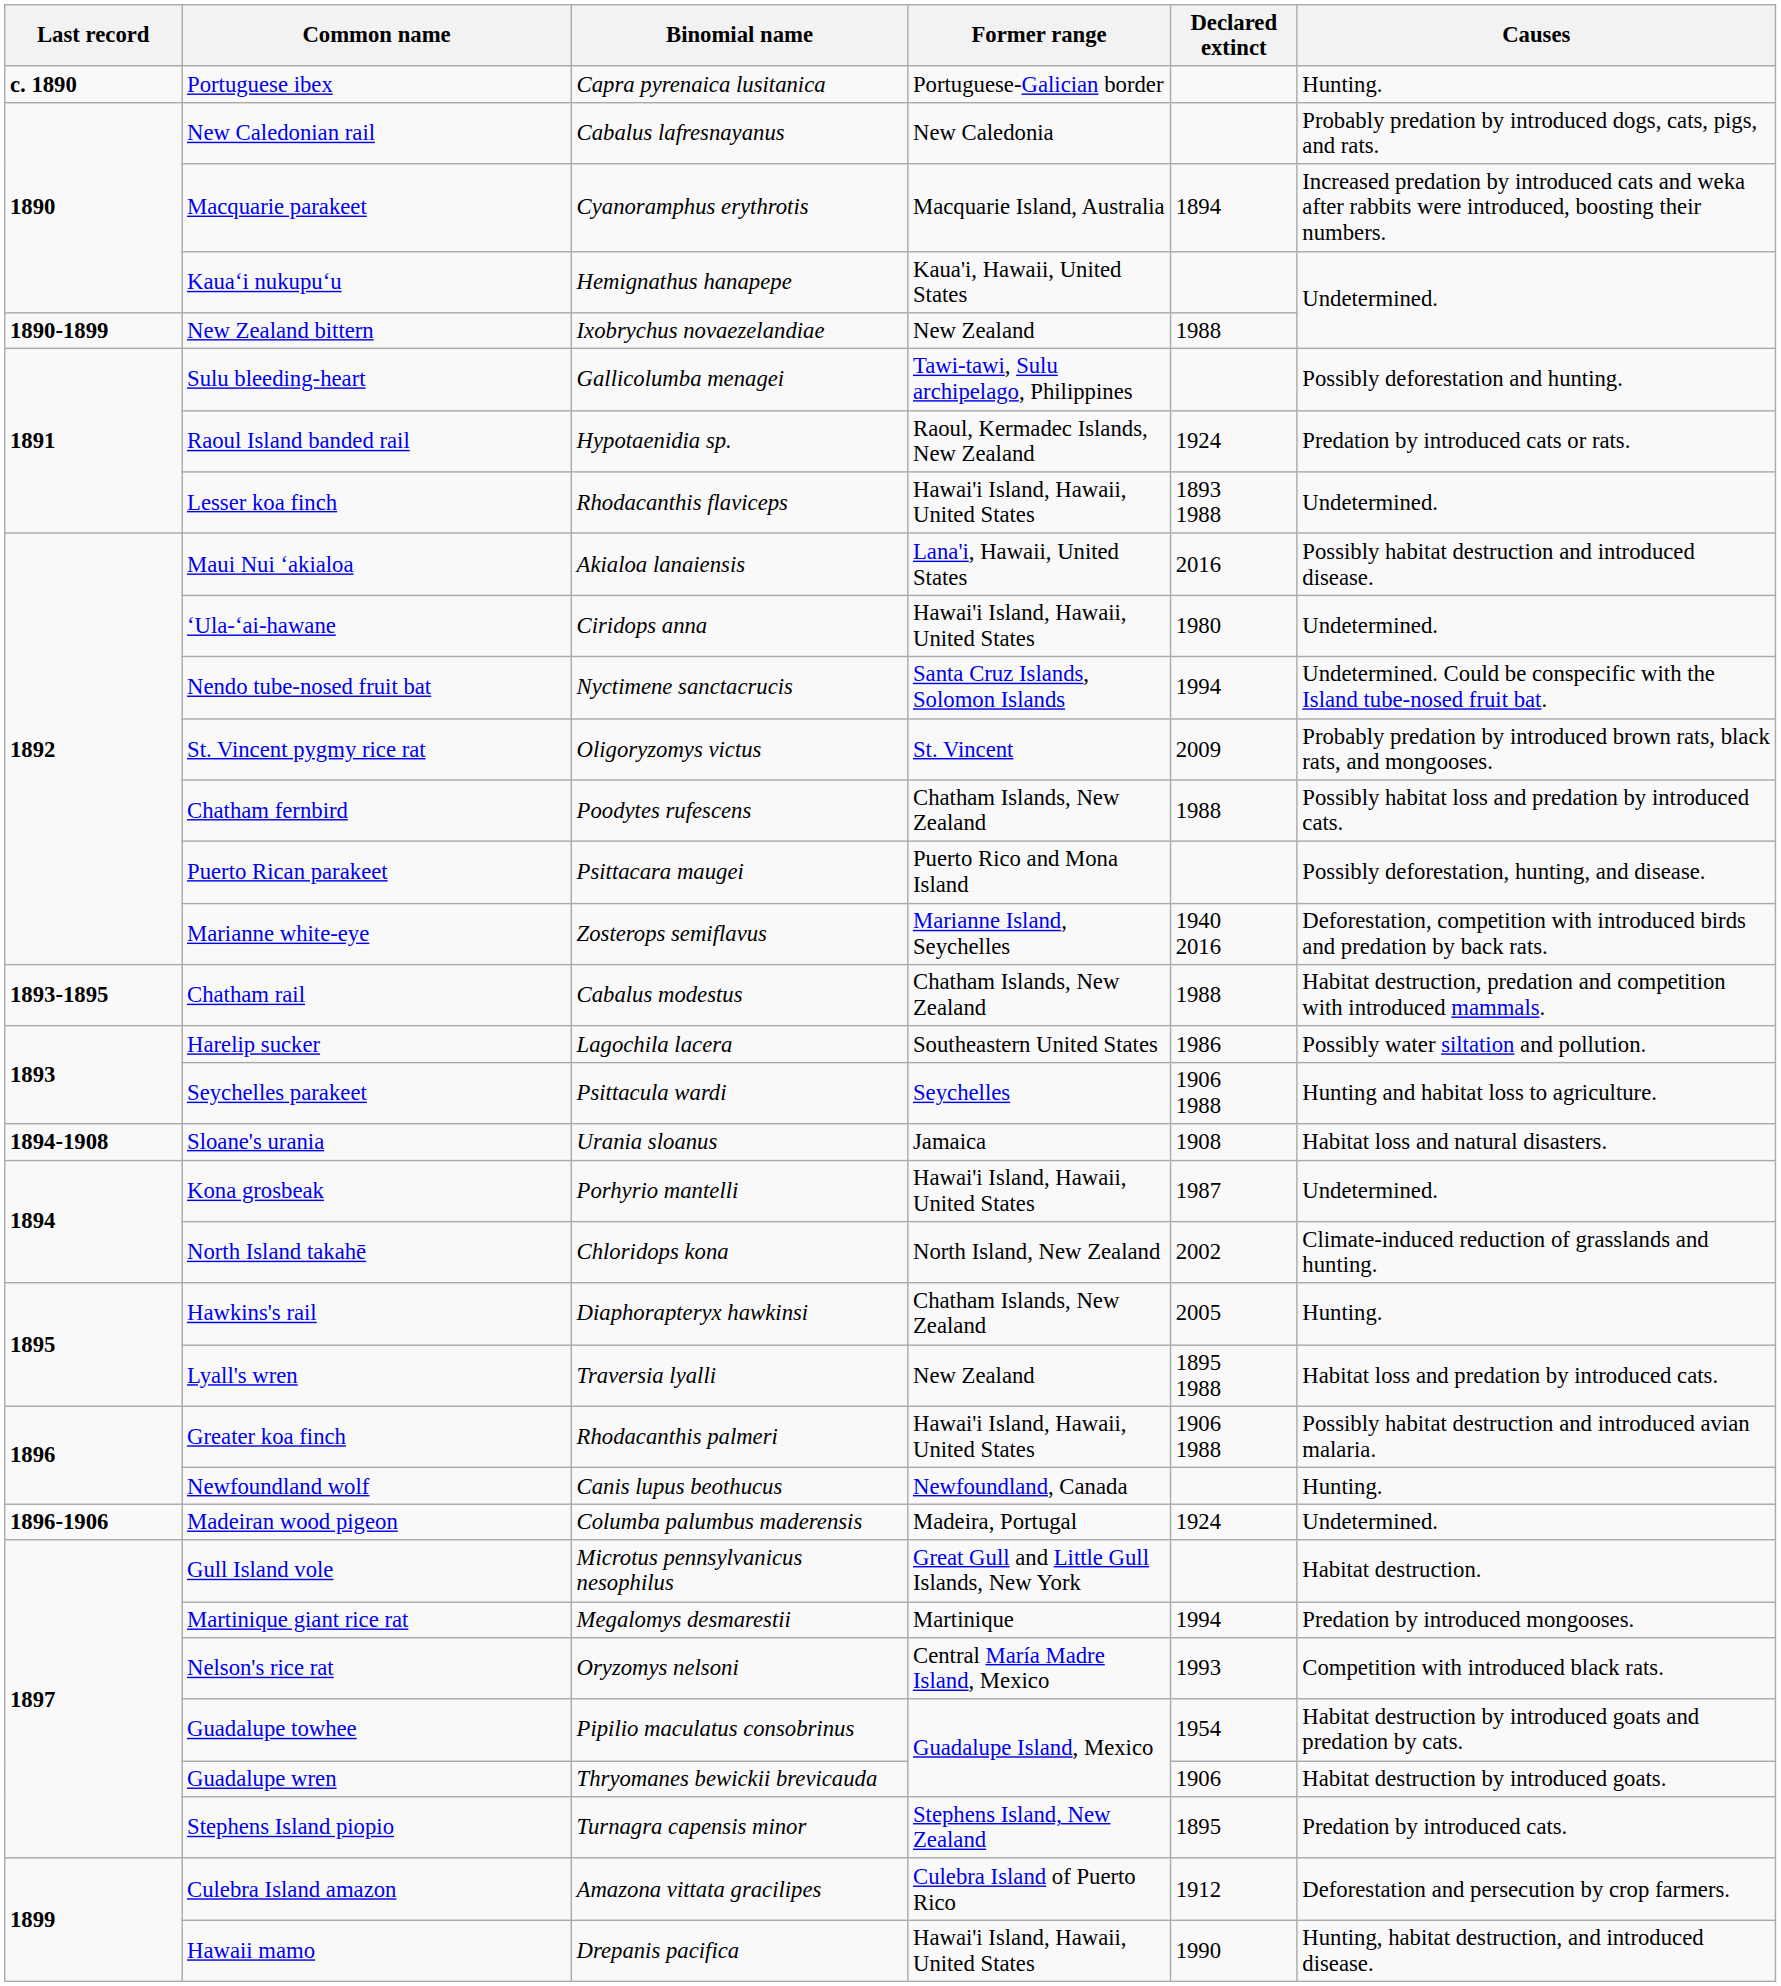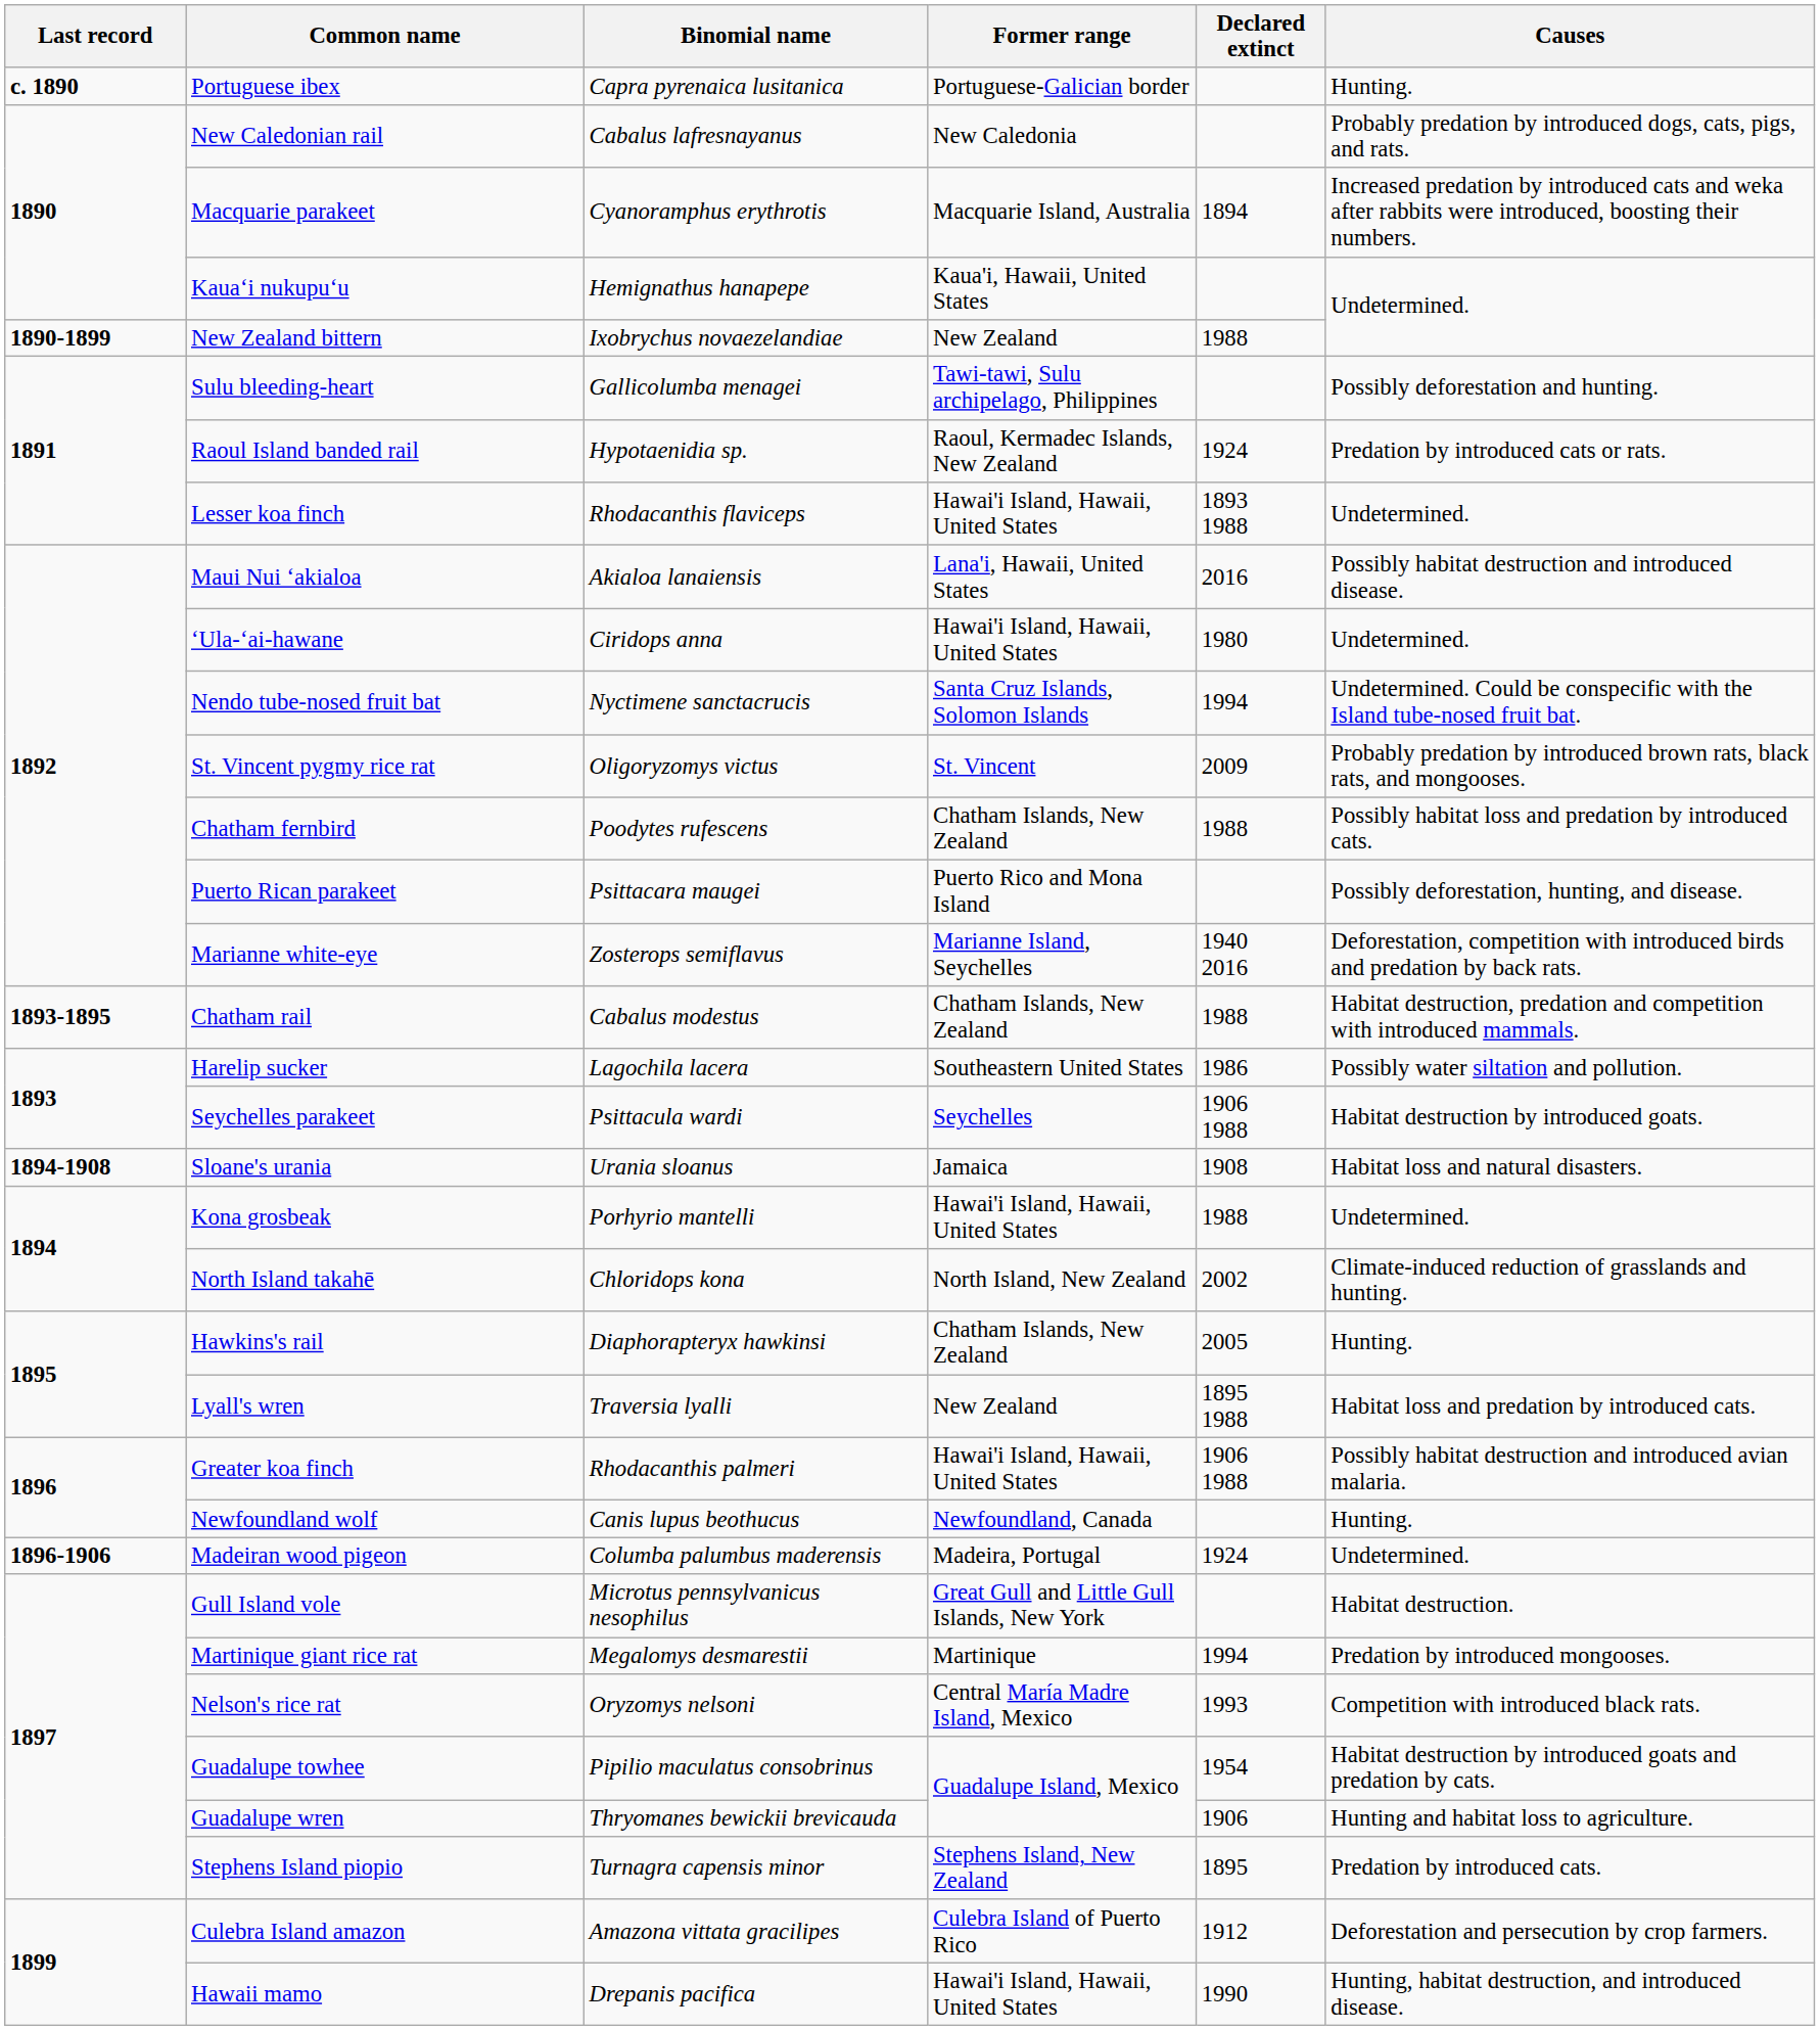 <table class="wikitable sortable">
 <tr>
 <th style="width:10%;">Last record</th>
 <th style="width:22%;">Common name</th>
 <th style="width:19%;">Binomial name</th>
 <th>Former range</th>
 <th>Declared extinct</th>
 <th>Causes</th>
 </tr>
 <tr>
 <td><strong>c. 1890</strong></td>
 <td><a href='#'>Portuguese ibex</a></td>
 <td><em>Capra pyrenaica lusitanica</em></td>
 <td>Portuguese-<a href='#'>Galician</a> border</td>
 <td></td>
 <td>Hunting.</td>
 </tr>
 <tr>
 <td rowspan="3"><strong>1890</strong></td>
 <td><a href='#'>New Caledonian rail</a></td>
 <td><em>Cabalus lafresnayanus</em></td>
 <td>New Caledonia</td>
 <td></td>
 <td>Probably predation by introduced dogs, cats, pigs, and rats.</td>
 </tr>
 <tr>
 <td><a href='#'>Macquarie parakeet</a></td>
 <td><em>Cyanoramphus erythrotis</em></td>
 <td>Macquarie Island, Australia</td>
 <td>1894</td>
 <td>Increased predation by introduced cats and weka after rabbits were introduced, boosting their numbers.</td>
 </tr>
 <tr>
 <td><a href='#'>Kauaʻi nukupuʻu</a></td>
 <td><em>Hemignathus hanapepe</em></td>
 <td>Kaua'i, Hawaii, United States</td>
 <td></td>
 <td rowspan="2">Undetermined.</td>
 </tr>
 <tr>
 <td><strong>1890-1899</strong></td>
 <td><a href='#'>New Zealand bittern</a></td>
 <td><em>Ixobrychus novaezelandiae</em></td>
 <td>New Zealand</td>
 <td>1988 </td>
 </tr>
 <tr>
 <td rowspan="3"><strong>1891</strong></td>
 <td><a href='#'>Sulu bleeding-heart</a></td>
 <td><em>Gallicolumba menagei</em></td>
 <td><a href='#'>Tawi-tawi</a>, <a href='#'>Sulu archipelago</a>, Philippines</td>
 <td></td>
 <td>Possibly deforestation and hunting.</td>
 </tr>
 <tr>
 <td><a href='#'>Raoul Island banded rail</a></td>
 <td><em>Hypotaenidia sp.</em></td>
 <td>Raoul, Kermadec Islands, New Zealand</td>
 <td>1924</td>
 <td>Predation by introduced cats or rats.</td>
 </tr>
 <tr>
 <td><a href='#'>Lesser koa finch</a></td>
 <td><em>Rhodacanthis flaviceps</em></td>
 <td>Hawai'i Island, Hawaii, United States</td>
 <td>1893<br>1988 </td>
 <td>Undetermined.</td>
 </tr>
 <tr>
 <td rowspan="7"><strong>1892</strong></td>
 <td><a href='#'>Maui Nui ʻakialoa</a></td>
 <td><em>Akialoa lanaiensis</em></td>
 <td><a href='#'>Lana'i</a>, Hawaii, United States</td>
 <td>2016 </td>
 <td>Possibly habitat destruction and introduced disease.</td>
 </tr>
 <tr>
 <td><a href='#'>ʻUla-ʻai-hawane</a></td>
 <td><em>Ciridops anna</em></td>
 <td>Hawai'i Island, Hawaii, United States</td>
 <td>1980 </td>
 <td>Undetermined.</td>
 </tr>
 <tr>
 <td><a href='#'>Nendo tube-nosed fruit bat</a></td>
 <td><em>Nyctimene sanctacrucis</em></td>
 <td><a href='#'>Santa Cruz Islands</a>, <a href='#'>Solomon Islands</a></td>
 <td>1994 </td>
 <td>Undetermined. Could be conspecific with the <a href='#'>Island tube-nosed fruit bat</a>.</td>
 </tr>
 <tr>
 <td><a href='#'>St. Vincent pygmy rice rat</a></td>
 <td><em>Oligoryzomys victus</em></td>
 <td><a href='#'>St. Vincent</a></td>
 <td>2009 </td>
 <td>Probably predation by introduced brown rats, black rats, and mongooses.</td>
 </tr>
 <tr>
 <td><a href='#'>Chatham fernbird</a></td>
 <td><em>Poodytes rufescens</em></td>
 <td>Chatham Islands, New Zealand</td>
 <td>1988 </td>
 <td>Possibly habitat loss and predation by introduced cats.</td>
 </tr>
 <tr>
 <td><a href='#'>Puerto Rican parakeet</a></td>
 <td><em>Psittacara maugei</em></td>
 <td>Puerto Rico and Mona Island</td>
 <td></td>
 <td>Possibly deforestation, hunting, and disease.</td>
 </tr>
 <tr>
 <td><a href='#'>Marianne white-eye</a></td>
 <td><em>Zosterops semiflavus</em></td>
 <td><a href='#'>Marianne Island</a>, Seychelles</td>
 <td>1940<br>2016 </td>
 <td>Deforestation, competition with introduced birds and predation by back rats.</td>
 </tr>
 <tr>
 <td><strong>1893-1895</strong></td>
 <td><a href='#'>Chatham rail</a></td>
 <td><em>Cabalus modestus</em></td>
 <td>Chatham Islands, New Zealand</td>
 <td>1988 </td>
 <td>Habitat destruction, predation and competition with introduced <a href='#'>mammals</a>.</td>
 </tr>
 <tr>
 <td rowspan="2"><strong>1893</strong></td>
 <td><a href='#'>Harelip sucker</a></td>
 <td><em>Lagochila lacera</em></td>
 <td>Southeastern United States</td>
 <td>1986 </td>
 <td>Possibly water <a href='#'>siltation</a> and pollution.</td>
 </tr>
 <tr>
 <td><a href='#'>Seychelles parakeet</a></td>
 <td><em>Psittacula wardi</em></td>
 <td><a href='#'>Seychelles</a></td>
 <td>1906<br>1988 </td>
-<td>Hunting and habitat loss to agriculture.</td>
+<td>Habitat destruction by introduced goats.</td>
 </tr>
 <tr>
 <td><strong>1894-1908</strong></td>
 <td><a href='#'>Sloane's urania</a></td>
 <td><em>Urania sloanus</em></td>
 <td>Jamaica</td>
 <td>1908</td>
 <td>Habitat loss and natural disasters.</td>
 </tr>
 <tr>
 <td rowspan="2"><strong>1894</strong></td>
 <td><a href='#'>Kona grosbeak</a></td>
 <td><em>Porhyrio mantelli</em></td>
 <td>Hawai'i Island, Hawaii, United States</td>
-<td>1987 </td>
+<td>1988 </td>
 <td>Undetermined.</td>
 </tr>
 <tr>
 <td><a href='#'>North Island takahē</a></td>
 <td><em>Chloridops kona</em></td>
 <td>North Island, New Zealand</td>
 <td>2002 </td>
 <td>Climate-induced reduction of grasslands and hunting.</td>
 </tr>
 <tr>
 <td rowspan="2"><strong>1895</strong></td>
 <td><a href='#'>Hawkins's rail</a></td>
 <td><em>Diaphorapteryx hawkinsi</em></td>
 <td>Chatham Islands, New Zealand</td>
 <td>2005 </td>
 <td>Hunting.</td>
 </tr>
 <tr>
 <td><a href='#'>Lyall's wren</a></td>
 <td><em>Traversia lyalli</em></td>
 <td>New Zealand</td>
 <td>1895<br>1988 </td>
 <td>Habitat loss and predation by introduced cats.</td>
 </tr>
 <tr>
 <td rowspan="2"><strong>1896</strong></td>
 <td><a href='#'>Greater koa finch</a></td>
 <td><em>Rhodacanthis palmeri</em></td>
 <td>Hawai'i Island, Hawaii, United States</td>
 <td>1906<br>1988 </td>
 <td>Possibly habitat destruction and introduced avian malaria.</td>
 </tr>
 <tr>
 <td><a href='#'>Newfoundland wolf</a></td>
 <td><em>Canis lupus beothucus</em></td>
 <td><a href='#'>Newfoundland</a>, Canada</td>
 <td></td>
 <td>Hunting.</td>
 </tr>
 <tr>
 <td><strong>1896-1906</strong></td>
 <td><a href='#'>Madeiran wood pigeon</a></td>
 <td><em>Columba palumbus maderensis</em></td>
 <td>Madeira, Portugal</td>
 <td>1924</td>
 <td>Undetermined.</td>
 </tr>
 <tr>
 <td rowspan="6"><strong>1897</strong></td>
 <td><a href='#'>Gull Island vole</a></td>
 <td><em>Microtus pennsylvanicus nesophilus</em></td>
 <td><a href='#'>Great Gull</a> and <a href='#'>Little Gull</a> Islands, New York</td>
 <td></td>
 <td>Habitat destruction.</td>
 </tr>
 <tr>
 <td><a href='#'>Martinique giant rice rat</a></td>
 <td><em>Megalomys desmarestii</em></td>
 <td>Martinique</td>
 <td>1994 </td>
 <td>Predation by introduced mongooses.</td>
 </tr>
 <tr>
 <td><a href='#'>Nelson's rice rat</a></td>
 <td><em>Oryzomys nelsoni</em></td>
 <td>Central <a href='#'>María Madre Island</a>, Mexico</td>
 <td>1993 </td>
 <td>Competition with introduced black rats.</td>
 </tr>
 <tr>
 <td><a href='#'>Guadalupe towhee</a></td>
 <td><em>Pipilio maculatus consobrinus</em></td>
 <td rowspan="2"><a href='#'>Guadalupe Island</a>, Mexico</td>
 <td>1954</td>
 <td>Habitat destruction by introduced goats and predation by cats.</td>
 </tr>
 <tr>
 <td><a href='#'>Guadalupe wren</a></td>
 <td><em>Thryomanes bewickii brevicauda</em></td>
 <td>1906</td>
-<td>Habitat destruction by introduced goats.</td>
+<td>Hunting and habitat loss to agriculture.</td>
 </tr>
 <tr>
 <td><a href='#'>Stephens Island piopio</a></td>
 <td><em>Turnagra capensis minor</em></td>
 <td><a href='#'>Stephens Island, New Zealand</a></td>
 <td>1895</td>
 <td>Predation by introduced cats.</td>
 </tr>
 <tr>
 <td rowspan="2"><strong>1899</strong></td>
 <td><a href='#'>Culebra Island amazon</a></td>
 <td><em>Amazona vittata gracilipes</em></td>
 <td><a href='#'>Culebra Island</a> of Puerto Rico</td>
 <td>1912</td>
 <td>Deforestation and persecution by crop farmers.</td>
 </tr>
 <tr>
 <td><a href='#'>Hawaii mamo</a></td>
 <td><em>Drepanis pacifica</em></td>
 <td>Hawai'i Island, Hawaii, United States</td>
 <td>1990 </td>
 <td>Hunting, habitat destruction, and introduced disease.</td>
 </tr>
 </table>
